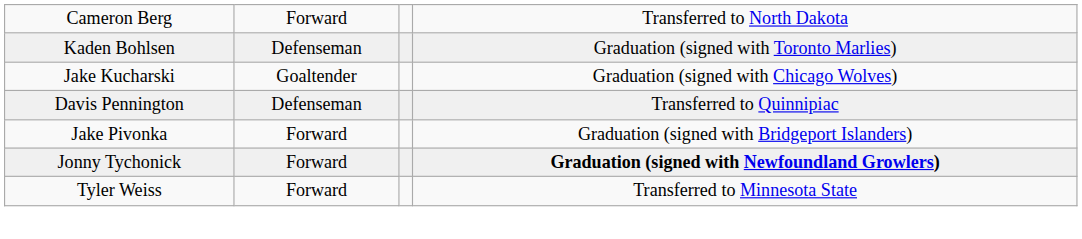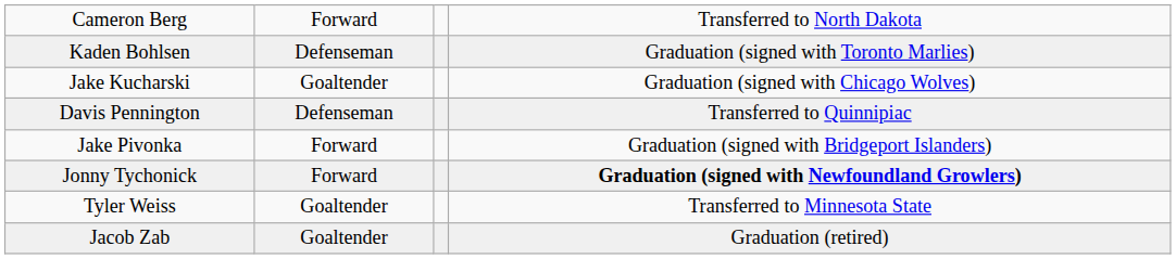 <table class="wikitable" width="60%">
 <tr align="center" bgcolor="">
 <td>Cameron Berg</td>
 <td>Forward</td>
 <td></td>
 <td>Transferred to <a href='#'>North Dakota</a></td>
 </tr>
 <tr align="center" bgcolor="f0f0f0">
 <td>Kaden Bohlsen</td>
 <td>Defenseman</td>
 <td></td>
 <td>Graduation (signed with <a href='#'>Toronto Marlies</a>)</td>
 </tr>
 <tr align="center" bgcolor="">
 <td>Jake Kucharski</td>
 <td>Goaltender</td>
 <td></td>
 <td>Graduation (signed with <a href='#'>Chicago Wolves</a>)</td>
 </tr>
 <tr align="center" bgcolor="f0f0f0">
 <td>Davis Pennington</td>
 <td>Defenseman</td>
 <td></td>
 <td>Transferred to <a href='#'>Quinnipiac</a></td>
 </tr>
 <tr align="center" bgcolor="">
 <td>Jake Pivonka</td>
 <td>Forward</td>
 <td></td>
 <td>Graduation (signed with <a href='#'>Bridgeport Islanders</a>)</td>
 </tr>
 <tr align="center" bgcolor="f0f0f0">
 <td>Jonny Tychonick</td>
 <td>Forward</td>
 <td></td>
 <td><strong>Graduation (signed with <a href='#'>Newfoundland Growlers</a>)</strong></td>
 </tr>
 <tr align="center" bgcolor="">
 <td>Tyler Weiss</td>
-<td>Forward</td>
+<td>Goaltender</td>
 <td></td>
 <td>Transferred to <a href='#'>Minnesota State</a></td>
 </tr>
+<tr align="center" bgcolor="f0f0f0">
+<td>Jacob Zab</td>
+<td>Goaltender</td>
+<td></td>
+<td>Graduation (retired)</td>
+</tr>
 </table>
